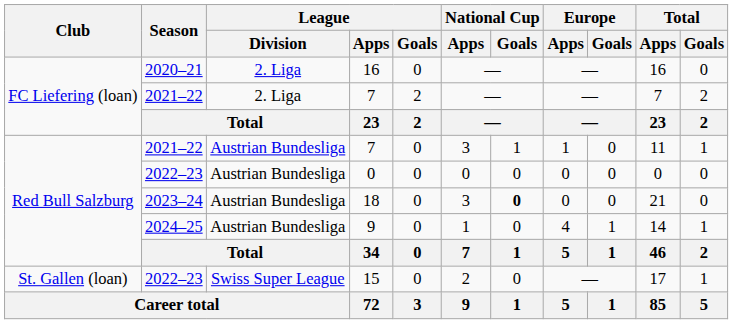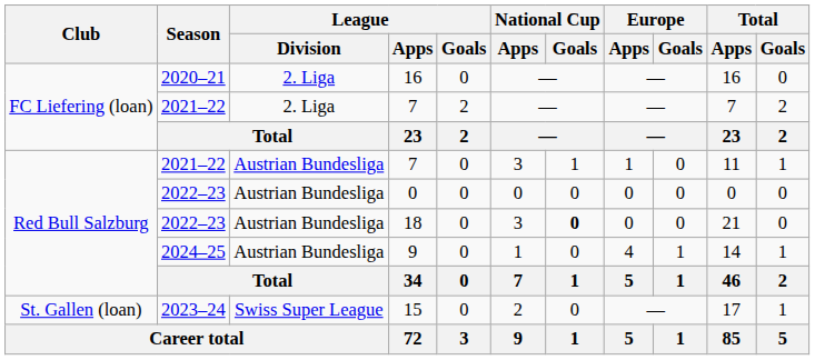 <table class="wikitable" style="text-align:center">
 <tr>
 <th rowspan="2">Club</th>
 <th rowspan="2">Season</th>
 <th colspan="3">League</th>
 <th colspan="2">National Cup</th>
 <th colspan="2">Europe</th>
 <th colspan="2">Total</th>
 </tr>
 <tr>
 <th>Division</th>
 <th>Apps</th>
 <th>Goals</th>
 <th>Apps</th>
 <th>Goals</th>
 <th>Apps</th>
 <th>Goals</th>
 <th>Apps</th>
 <th>Goals</th>
 </tr>
 <tr>
 <td rowspan="3"><a href='#'>FC Liefering</a> (loan)</td>
 <td><a href='#'>2020–21</a></td>
 <td><a href='#'>2. Liga</a></td>
 <td>16</td>
 <td>0</td>
 <td colspan="2">—</td>
 <td colspan="2">—</td>
 <td>16</td>
 <td>0</td>
 </tr>
 <tr>
 <td><a href='#'>2021–22</a></td>
 <td>2. Liga</td>
 <td>7</td>
 <td>2</td>
 <td colspan="2">—</td>
 <td colspan="2">—</td>
 <td>7</td>
 <td>2</td>
 </tr>
 <tr>
 <th colspan=2>Total</th>
 <th>23</th>
 <th>2</th>
 <th colspan="2">—</th>
 <th colspan="2">—</th>
 <th>23</th>
 <th>2</th>
 </tr>
 <tr>
 <td rowspan="5"><a href='#'>Red Bull Salzburg</a></td>
 <td><a href='#'>2021–22</a></td>
 <td><a href='#'>Austrian Bundesliga</a></td>
 <td>7</td>
 <td>0</td>
 <td>3</td>
 <td>1</td>
 <td>1</td>
 <td>0</td>
 <td>11</td>
 <td>1</td>
 </tr>
 <tr>
 <td><a href='#'>2022–23</a></td>
 <td>Austrian Bundesliga</td>
 <td>0</td>
 <td>0</td>
 <td>0</td>
 <td>0</td>
 <td>0</td>
 <td>0</td>
 <td>0</td>
 <td>0</td>
 </tr>
 <tr>
-<td><a href='#'>2023–24</a></td>
+<td><a href='#'>2022–23</a></td>
 <td>Austrian Bundesliga</td>
 <td>18</td>
 <td>0</td>
 <td>3</td>
 <td><strong>0</strong></td>
 <td>0</td>
 <td>0</td>
 <td>21</td>
 <td>0</td>
 </tr>
 <tr>
 <td><a href='#'>2024–25</a></td>
 <td>Austrian Bundesliga</td>
 <td>9</td>
 <td>0</td>
 <td>1</td>
 <td>0</td>
 <td>4</td>
 <td>1</td>
 <td>14</td>
 <td>1</td>
 </tr>
 <tr>
 <th colspan="2">Total</th>
 <th>34</th>
 <th>0</th>
 <th>7</th>
 <th>1</th>
 <th>5</th>
 <th>1</th>
 <th>46</th>
 <th>2</th>
 </tr>
 <tr>
 <td><a href='#'>St. Gallen</a> (loan)</td>
-<td><a href='#'>2022–23</a></td>
+<td><a href='#'>2023–24</a></td>
 <td><a href='#'>Swiss Super League</a></td>
 <td>15</td>
 <td>0</td>
 <td>2</td>
 <td>0</td>
 <td colspan="2">—</td>
 <td>17</td>
 <td>1</td>
 </tr>
 <tr>
 <th colspan="3">Career total</th>
 <th>72</th>
 <th>3</th>
 <th>9</th>
 <th>1</th>
 <th>5</th>
 <th>1</th>
 <th>85</th>
 <th>5</th>
 </tr>
 </table>
